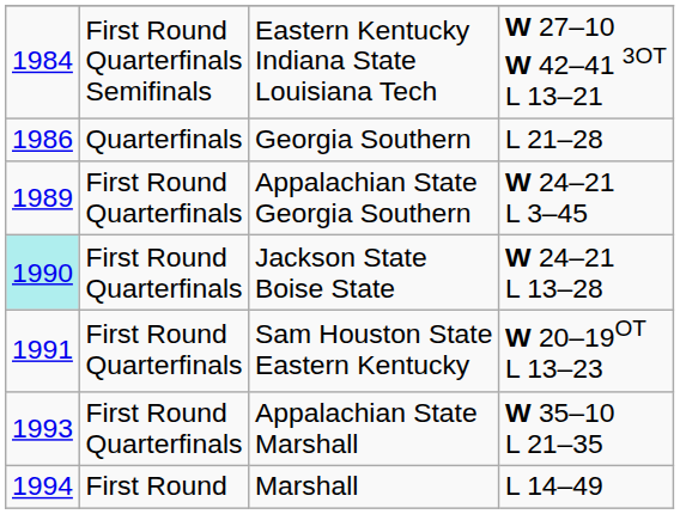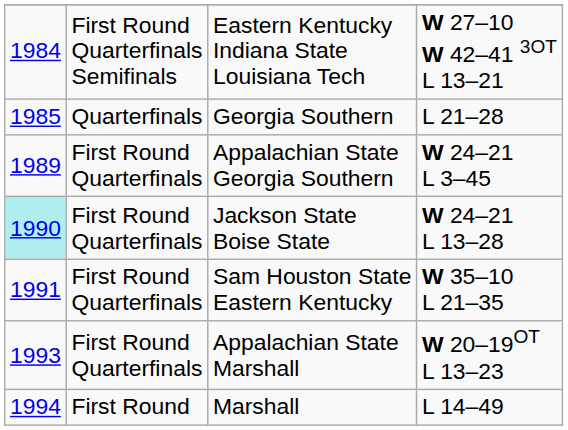 <table class="wikitable">
 <tr>
 </tr>
 <tr>
 <td><a href='#'>1984</a></td>
 <td>First Round<br>Quarterfinals<br>Semifinals</td>
 <td>Eastern Kentucky<br>Indiana State<br>Louisiana Tech</td>
 <td><strong>W</strong> 27–10<br><strong>W</strong> 42–41 <sup>3OT</sup><br>L 13–21</td>
 </tr>
 <tr>
-<td><a href='#'>1986</a></td>
+<td><a href='#'>1985</a></td>
 <td>Quarterfinals</td>
 <td>Georgia Southern</td>
 <td>L 21–28</td>
 </tr>
 <tr>
 <td><a href='#'>1989</a></td>
 <td>First Round<br>Quarterfinals</td>
 <td>Appalachian State<br>Georgia Southern</td>
 <td><strong>W</strong> 24–21<br>L 3–45</td>
 </tr>
 <tr>
 <td style="background: paleturquoise;"><a href='#'>1990</a></td>
 <td>First Round<br>Quarterfinals</td>
 <td>Jackson State<br>Boise State</td>
 <td><strong>W</strong> 24–21<br>L 13–28</td>
 </tr>
 <tr>
 <td><a href='#'>1991</a></td>
 <td>First Round<br>Quarterfinals</td>
 <td>Sam Houston State<br>Eastern Kentucky</td>
-<td><strong>W</strong> 20–19<sup>OT</sup><br>L 13–23</td>
+<td><strong>W</strong> 35–10<br>L 21–35</td>
 </tr>
 <tr>
 <td><a href='#'>1993</a></td>
 <td>First Round<br>Quarterfinals</td>
 <td>Appalachian State<br>Marshall</td>
-<td><strong>W</strong> 35–10<br>L 21–35</td>
+<td><strong>W</strong> 20–19<sup>OT</sup><br>L 13–23</td>
 </tr>
 <tr>
 <td><a href='#'>1994</a></td>
 <td>First Round</td>
 <td>Marshall</td>
 <td>L 14–49</td>
 </tr>
 </table>
